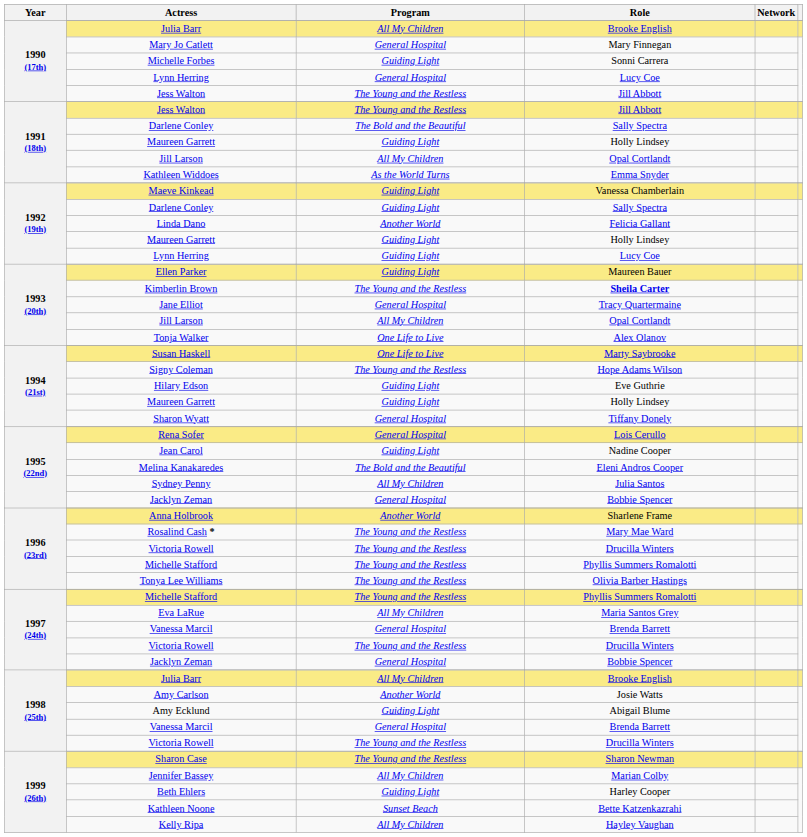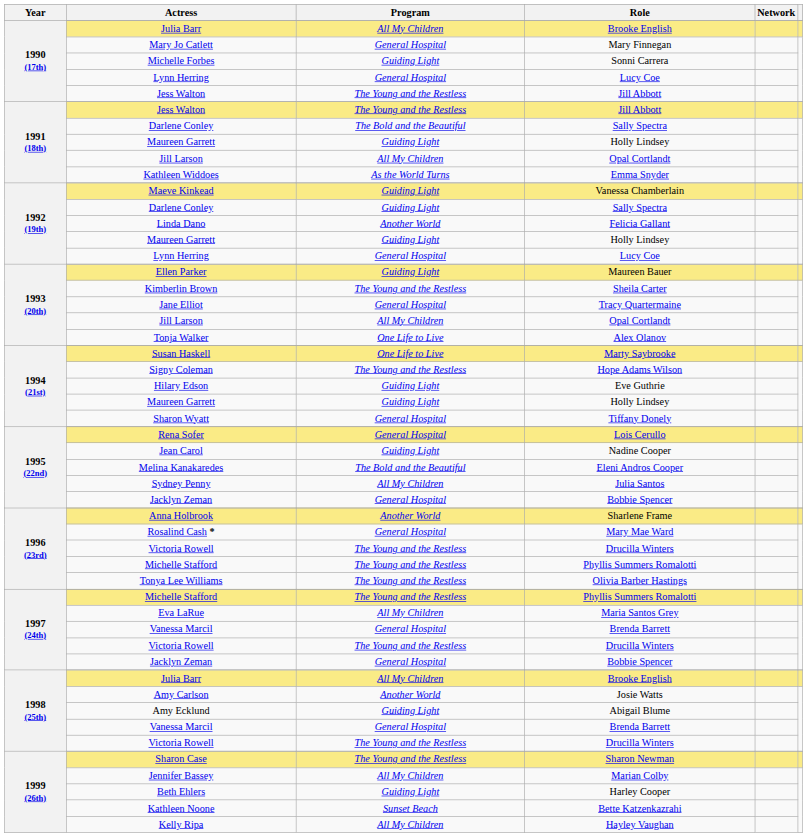 <table class="wikitable" rowspan="2" background: #f6e39c style="text-align: center">
 <tr style="background:#bebebe;">
 <th scope="col" style="width:8%;">Year</th>
 <th scope="col" style="width:30%;">Actress</th>
 <th scope="col" style="width:30%;">Program</th>
 <th scope="col" style="width:30%;">Role</th>
 <th scope="col" style="width:10%;">Network</th>
 <th scope="col" style="width:1%;" class="unsortable"></th>
 </tr>
 <tr>
 <th scope="row" rowspan=6 style="text-align:center">1990 <br><small><a href='#'>(17th)</a></small></th>
 </tr>
 <tr style="background:#FAEB86">
 <td><a href='#'>Julia Barr</a> </td>
 <td><em><a href='#'>All My Children</a></em></td>
 <td><a href='#'>Brooke English</a></td>
 <td></td>
 <td></td>
 </tr>
 <tr>
 <td><a href='#'>Mary Jo Catlett</a></td>
 <td><em><a href='#'>General Hospital</a></em></td>
 <td>Mary Finnegan</td>
 <td></td>
 <td rowspan=4></td>
 </tr>
 <tr>
 <td><a href='#'>Michelle Forbes</a></td>
 <td><em><a href='#'>Guiding Light</a></em></td>
 <td>Sonni Carrera</td>
 <td></td>
 </tr>
 <tr>
 <td><a href='#'>Lynn Herring</a></td>
 <td><em><a href='#'>General Hospital</a></em></td>
 <td><a href='#'>Lucy Coe</a></td>
 <td></td>
 </tr>
 <tr>
 <td><a href='#'>Jess Walton</a></td>
 <td><em><a href='#'>The Young and the Restless</a></em></td>
 <td><a href='#'>Jill Abbott</a></td>
 <td></td>
 </tr>
 <tr>
 <th scope="row" rowspan=6 style="text-align:center">1991 <br><small><a href='#'>(18th)</a></small></th>
 </tr>
 <tr style="background:#FAEB86">
 <td><a href='#'>Jess Walton</a> </td>
 <td><em><a href='#'>The Young and the Restless</a></em></td>
 <td><a href='#'>Jill Abbott</a></td>
 <td></td>
 <td></td>
 </tr>
 <tr>
 <td><a href='#'>Darlene Conley</a></td>
 <td><em><a href='#'>The Bold and the Beautiful</a></em></td>
 <td><a href='#'>Sally Spectra</a></td>
 <td></td>
 <td rowspan=4></td>
 </tr>
 <tr>
 <td><a href='#'>Maureen Garrett</a></td>
 <td><em><a href='#'>Guiding Light</a></em></td>
 <td>Holly Lindsey</td>
 <td></td>
 </tr>
 <tr>
 <td><a href='#'>Jill Larson</a></td>
 <td><em><a href='#'>All My Children</a></em></td>
 <td><a href='#'>Opal Cortlandt</a></td>
 <td></td>
 </tr>
 <tr>
 <td><a href='#'>Kathleen Widdoes</a></td>
 <td><em><a href='#'>As the World Turns</a></em></td>
 <td><a href='#'>Emma Snyder</a></td>
 <td></td>
 </tr>
 <tr>
 <th scope="row" rowspan=6 style="text-align:center">1992 <br><small><a href='#'>(19th)</a></small></th>
 </tr>
 <tr style="background:#FAEB86">
 <td><a href='#'>Maeve Kinkead</a> </td>
 <td><em><a href='#'>Guiding Light</a></em></td>
 <td>Vanessa Chamberlain</td>
 <td></td>
 <td></td>
 </tr>
 <tr>
 <td><a href='#'>Darlene Conley</a></td>
 <td><em><a href='#'>Guiding Light</a></em></td>
 <td><a href='#'>Sally Spectra</a></td>
 <td></td>
 <td rowspan=4></td>
 </tr>
 <tr>
 <td><a href='#'>Linda Dano</a></td>
 <td><em><a href='#'>Another World</a></em></td>
 <td><a href='#'>Felicia Gallant</a></td>
 <td></td>
 </tr>
 <tr>
 <td><a href='#'>Maureen Garrett</a></td>
 <td><em><a href='#'>Guiding Light</a></em></td>
 <td>Holly Lindsey</td>
 <td></td>
 </tr>
 <tr>
 <td><a href='#'>Lynn Herring</a></td>
-<td><em><a href='#'>Guiding Light</a></em></td>
+<td><em><a href='#'>General Hospital</a></em></td>
 <td><a href='#'>Lucy Coe</a></td>
 <td></td>
 </tr>
 <tr>
 <th scope="row" rowspan=6 style="text-align:center">1993 <br><small><a href='#'>(20th)</a></small></th>
 </tr>
 <tr style="background:#FAEB86">
 <td><a href='#'>Ellen Parker</a> </td>
 <td><em><a href='#'>Guiding Light</a></em></td>
 <td>Maureen Bauer</td>
 <td></td>
 <td></td>
 </tr>
 <tr>
 <td><a href='#'>Kimberlin Brown</a></td>
 <td><em><a href='#'>The Young and the Restless</a></em></td>
-<td><strong><a href='#'>Sheila Carter</a></strong></td>
+<td><a href='#'>Sheila Carter</a></td>
 <td></td>
 <td rowspan=4></td>
 </tr>
 <tr>
 <td><a href='#'>Jane Elliot</a></td>
 <td><em><a href='#'>General Hospital</a></em></td>
 <td><a href='#'>Tracy Quartermaine</a></td>
 <td></td>
 </tr>
 <tr>
 <td><a href='#'>Jill Larson</a></td>
 <td><em><a href='#'>All My Children</a></em></td>
 <td><a href='#'>Opal Cortlandt</a></td>
 <td></td>
 </tr>
 <tr>
 <td><a href='#'>Tonja Walker</a></td>
 <td><em><a href='#'>One Life to Live</a></em></td>
 <td><a href='#'>Alex Olanov</a></td>
 <td></td>
 </tr>
 <tr>
 <th scope="row" rowspan=6 style="text-align:center">1994 <br><small><a href='#'>(21st)</a></small></th>
 </tr>
 <tr style="background:#FAEB86">
 <td><a href='#'>Susan Haskell</a> </td>
 <td><em><a href='#'>One Life to Live</a></em></td>
 <td><a href='#'>Marty Saybrooke</a></td>
 <td></td>
 <td></td>
 </tr>
 <tr>
 <td><a href='#'>Signy Coleman</a></td>
 <td><em><a href='#'>The Young and the Restless</a></em></td>
 <td><a href='#'>Hope Adams Wilson</a></td>
 <td></td>
 <td rowspan=4></td>
 </tr>
 <tr>
 <td><a href='#'>Hilary Edson</a></td>
 <td><em><a href='#'>Guiding Light</a></em></td>
 <td>Eve Guthrie</td>
 <td></td>
 </tr>
 <tr>
 <td><a href='#'>Maureen Garrett</a></td>
 <td><em><a href='#'>Guiding Light</a></em></td>
 <td>Holly Lindsey</td>
 <td></td>
 </tr>
 <tr>
 <td><a href='#'>Sharon Wyatt</a></td>
 <td><em><a href='#'>General Hospital</a></em></td>
 <td><a href='#'>Tiffany Donely</a></td>
 <td></td>
 </tr>
 <tr>
 <th scope="row" rowspan=6 style="text-align:center">1995 <br><small><a href='#'>(22nd)</a></small></th>
 </tr>
 <tr style="background:#FAEB86">
 <td><a href='#'>Rena Sofer</a> </td>
 <td><em><a href='#'>General Hospital</a></em></td>
 <td><a href='#'>Lois Cerullo</a></td>
 <td></td>
 <td></td>
 </tr>
 <tr>
 <td><a href='#'>Jean Carol</a></td>
 <td><em><a href='#'>Guiding Light</a></em></td>
 <td>Nadine Cooper</td>
 <td></td>
 <td rowspan=4></td>
 </tr>
 <tr>
 <td><a href='#'>Melina Kanakaredes</a></td>
 <td><em><a href='#'>The Bold and the Beautiful</a></em></td>
 <td><a href='#'>Eleni Andros Cooper</a></td>
 <td></td>
 </tr>
 <tr>
 <td><a href='#'>Sydney Penny</a></td>
 <td><em><a href='#'>All My Children</a></em></td>
 <td><a href='#'>Julia Santos</a></td>
 <td></td>
 </tr>
 <tr>
 <td><a href='#'>Jacklyn Zeman</a></td>
 <td><em><a href='#'>General Hospital</a></em></td>
 <td><a href='#'>Bobbie Spencer</a></td>
 <td></td>
 </tr>
 <tr>
 <th scope="row" rowspan=6 style="text-align:center">1996 <br><small><a href='#'>(23rd)</a></small></th>
 </tr>
 <tr style="background:#FAEB86">
 <td><a href='#'>Anna Holbrook</a> </td>
 <td><em><a href='#'>Another World</a></em></td>
 <td>Sharlene Frame</td>
 <td></td>
 <td></td>
 </tr>
 <tr>
 <td><a href='#'>Rosalind Cash</a> <strong>*</strong></td>
-<td><em><a href='#'>The Young and the Restless</a></em></td>
+<td><em><a href='#'>General Hospital</a></em></td>
 <td><a href='#'>Mary Mae Ward</a></td>
 <td></td>
 <td rowspan=4></td>
 </tr>
 <tr>
 <td><a href='#'>Victoria Rowell</a></td>
 <td><em><a href='#'>The Young and the Restless</a></em></td>
 <td><a href='#'>Drucilla Winters</a></td>
 <td></td>
 </tr>
 <tr>
 <td><a href='#'>Michelle Stafford</a></td>
 <td><em><a href='#'>The Young and the Restless</a></em></td>
 <td><a href='#'>Phyllis Summers Romalotti</a></td>
 <td></td>
 </tr>
 <tr>
 <td><a href='#'>Tonya Lee Williams</a></td>
 <td><em><a href='#'>The Young and the Restless</a></em></td>
 <td><a href='#'>Olivia Barber Hastings</a></td>
 <td></td>
 </tr>
 <tr>
 <th scope="row" rowspan=6 style="text-align:center">1997 <br><small><a href='#'>(24th)</a></small></th>
 </tr>
 <tr style="background:#FAEB86">
 <td><a href='#'>Michelle Stafford</a> </td>
 <td><em><a href='#'>The Young and the Restless</a></em></td>
 <td><a href='#'>Phyllis Summers Romalotti</a></td>
 <td></td>
 <td></td>
 </tr>
 <tr>
 <td><a href='#'>Eva LaRue</a></td>
 <td><em><a href='#'>All My Children</a></em></td>
 <td><a href='#'>Maria Santos Grey</a></td>
 <td></td>
 <td rowspan=4></td>
 </tr>
 <tr>
 <td><a href='#'>Vanessa Marcil</a></td>
 <td><em><a href='#'>General Hospital</a></em></td>
 <td><a href='#'>Brenda Barrett</a></td>
 <td></td>
 </tr>
 <tr>
 <td><a href='#'>Victoria Rowell</a></td>
 <td><em><a href='#'>The Young and the Restless</a></em></td>
 <td><a href='#'>Drucilla Winters</a></td>
 <td></td>
 </tr>
 <tr>
 <td><a href='#'>Jacklyn Zeman</a></td>
 <td><em><a href='#'>General Hospital</a></em></td>
 <td><a href='#'>Bobbie Spencer</a></td>
 <td></td>
 </tr>
 <tr>
 <th scope="row" rowspan=6 style="text-align:center">1998 <br><small><a href='#'>(25th)</a></small></th>
 </tr>
 <tr style="background:#FAEB86">
 <td><a href='#'>Julia Barr</a> </td>
 <td><em><a href='#'>All My Children</a></em></td>
 <td><a href='#'>Brooke English</a></td>
 <td></td>
 <td></td>
 </tr>
 <tr>
 <td><a href='#'>Amy Carlson</a></td>
 <td><em><a href='#'>Another World</a></em></td>
 <td>Josie Watts</td>
 <td></td>
 <td rowspan=4></td>
 </tr>
 <tr>
 <td>Amy Ecklund</td>
 <td><em><a href='#'>Guiding Light</a></em></td>
 <td>Abigail Blume</td>
 <td></td>
 </tr>
 <tr>
 <td><a href='#'>Vanessa Marcil</a></td>
 <td><em><a href='#'>General Hospital</a></em></td>
 <td><a href='#'>Brenda Barrett</a></td>
 <td></td>
 </tr>
 <tr>
 <td><a href='#'>Victoria Rowell</a></td>
 <td><em><a href='#'>The Young and the Restless</a></em></td>
 <td><a href='#'>Drucilla Winters</a></td>
 <td></td>
 </tr>
 <tr>
 <th scope="row" rowspan=6 style="text-align:center">1999 <br><small><a href='#'>(26th)</a></small></th>
 </tr>
 <tr style="background:#FAEB86">
 <td><a href='#'>Sharon Case</a> </td>
 <td><em><a href='#'>The Young and the Restless</a></em></td>
 <td><a href='#'>Sharon Newman</a></td>
 <td></td>
 <td></td>
 </tr>
 <tr>
 <td><a href='#'>Jennifer Bassey</a></td>
 <td><em><a href='#'>All My Children</a></em></td>
 <td><a href='#'>Marian Colby</a></td>
 <td></td>
 <td rowspan=4></td>
 </tr>
 <tr>
 <td><a href='#'>Beth Ehlers</a></td>
 <td><em><a href='#'>Guiding Light</a></em></td>
 <td>Harley Cooper</td>
 <td></td>
 </tr>
 <tr>
 <td><a href='#'>Kathleen Noone</a></td>
 <td><em><a href='#'>Sunset Beach</a></em></td>
 <td><a href='#'>Bette Katzenkazrahi</a></td>
 <td></td>
 </tr>
 <tr>
 <td><a href='#'>Kelly Ripa</a></td>
 <td><em><a href='#'>All My Children</a></em></td>
 <td><a href='#'>Hayley Vaughan</a></td>
 <td></td>
 </tr>
 </table>
